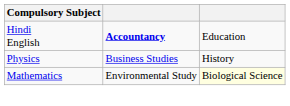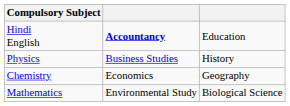 <table class="wikitable sortable">
 <tr>
 <th>Compulsory Subject</th>
 <th></th>
 <th></th>
 </tr>
 <tr>
 <td><a href='#'>Hindi</a><br>English</td>
 <td><strong><a href='#'>Accountancy</a></strong></td>
 <td>Education</td>
 </tr>
 <tr>
 <td><a href='#'>Physics</a></td>
 <td><a href='#'>Business Studies</a></td>
 <td>History</td>
 </tr>
 <tr>
+<td><a href='#'>Chemistry</a></td>
+<td>Economics</td>
+<td>Geography</td>
+</tr>
+<tr>
 <td><a href='#'>Mathematics</a></td>
 <td>Environmental Study</td>
-<td style="background: lightyellow;">Biological Science</td>
+<td>Biological Science</td>
 </tr>
 </table>
